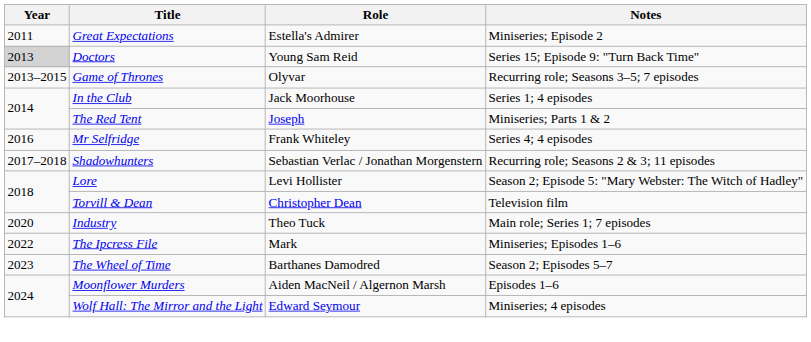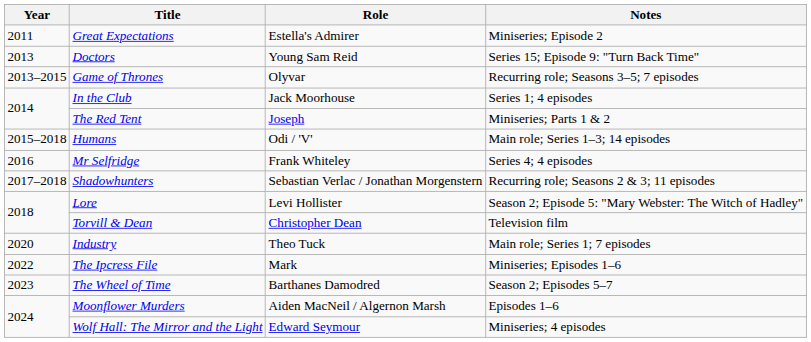 <table class="wikitable sortable">
 <tr>
 <th>Year</th>
 <th>Title</th>
 <th>Role</th>
 <th class="unsortable">Notes</th>
 </tr>
 <tr>
 <td>2011</td>
 <td><em><a href='#'>Great Expectations</a></em></td>
 <td>Estella's Admirer</td>
 <td>Miniseries; Episode 2</td>
 </tr>
 <tr>
-<td style="background: lightgrey;">2013</td>
+<td>2013</td>
 <td><em><a href='#'>Doctors</a></em></td>
 <td>Young Sam Reid</td>
 <td>Series 15; Episode 9: "Turn Back Time"</td>
 </tr>
 <tr>
 <td>2013–2015</td>
 <td><em><a href='#'>Game of Thrones</a></em></td>
 <td>Olyvar</td>
 <td>Recurring role; Seasons 3–5; 7 episodes</td>
 </tr>
 <tr>
 <td rowspan="2">2014</td>
 <td><em><a href='#'>In the Club</a></em></td>
 <td>Jack Moorhouse</td>
 <td>Series 1; 4 episodes</td>
 </tr>
 <tr>
 <td><em><a href='#'>The Red Tent</a></em></td>
 <td><a href='#'>Joseph</a></td>
 <td>Miniseries; Parts 1 & 2</td>
+</tr>
+<tr>
+<td>2015–2018</td>
+<td><em><a href='#'>Humans</a></em></td>
+<td>Odi / 'V'</td>
+<td>Main role; Series 1–3; 14 episodes</td>
 </tr>
 <tr>
 <td>2016</td>
 <td><em><a href='#'>Mr Selfridge</a></em></td>
 <td>Frank Whiteley</td>
 <td>Series 4; 4 episodes</td>
 </tr>
 <tr>
 <td>2017–2018</td>
 <td><em><a href='#'>Shadowhunters</a></em></td>
 <td>Sebastian Verlac / Jonathan Morgenstern</td>
 <td>Recurring role; Seasons 2 & 3; 11 episodes</td>
 </tr>
 <tr>
 <td rowspan="2">2018</td>
 <td><em><a href='#'>Lore</a></em></td>
 <td>Levi Hollister</td>
 <td>Season 2; Episode 5: "Mary Webster: The Witch of Hadley"</td>
 </tr>
 <tr>
 <td><em><a href='#'>Torvill & Dean</a></em></td>
 <td><a href='#'>Christopher Dean</a></td>
 <td>Television film</td>
 </tr>
 <tr>
 <td>2020</td>
 <td><em><a href='#'>Industry</a></em></td>
 <td>Theo Tuck</td>
 <td>Main role; Series 1; 7 episodes</td>
 </tr>
 <tr>
 <td>2022</td>
 <td><em><a href='#'>The Ipcress File</a></em></td>
 <td>Mark</td>
 <td>Miniseries; Episodes 1–6</td>
 </tr>
 <tr>
 <td>2023</td>
 <td><em><a href='#'>The Wheel of Time</a></em></td>
 <td>Barthanes Damodred</td>
 <td>Season 2; Episodes 5–7</td>
 </tr>
 <tr>
 <td rowspan="2">2024</td>
 <td><em><a href='#'>Moonflower Murders</a></em></td>
 <td>Aiden MacNeil / Algernon Marsh</td>
 <td>Episodes 1–6</td>
 </tr>
 <tr>
 <td><em><a href='#'>Wolf Hall: The Mirror and the Light</a></em></td>
 <td><a href='#'>Edward Seymour</a></td>
 <td>Miniseries; 4 episodes</td>
 </tr>
 </table>
